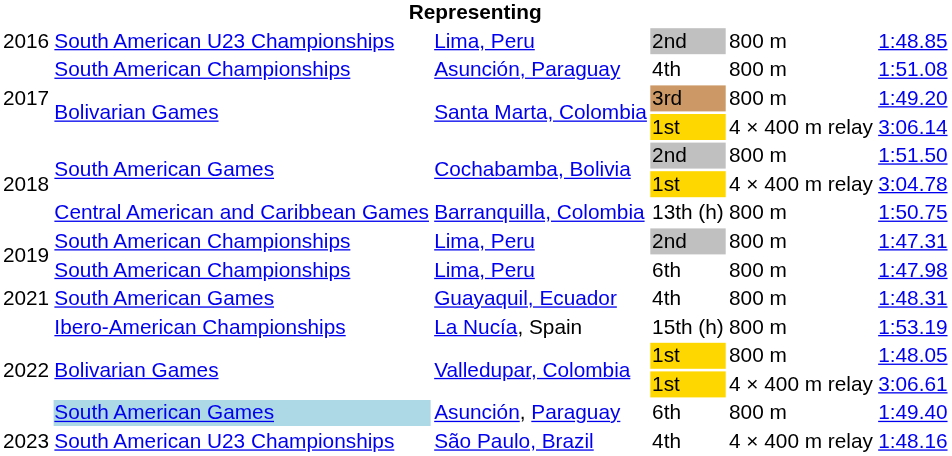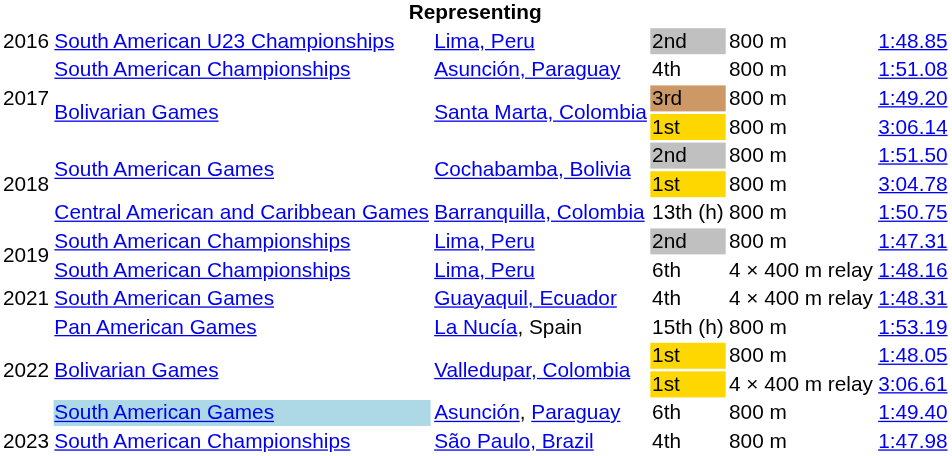 <table>
 <tr>
 <th colspan="6">Representing </th>
 </tr>
 <tr>
 <td>2016</td>
 <td><a href='#'>South American U23 Championships</a></td>
 <td><a href='#'>Lima, Peru</a></td>
 <td bgcolor=silver>2nd</td>
 <td>800 m</td>
 <td><a href='#'>1:48.85</a></td>
 </tr>
 <tr>
 <td rowspan=3>2017</td>
 <td><a href='#'>South American Championships</a></td>
 <td><a href='#'>Asunción, Paraguay</a></td>
 <td>4th</td>
 <td>800 m</td>
 <td><a href='#'>1:51.08</a></td>
 </tr>
 <tr>
 <td rowspan=2><a href='#'>Bolivarian Games</a></td>
 <td rowspan=2><a href='#'>Santa Marta, Colombia</a></td>
 <td bgcolor=cc9966>3rd</td>
 <td>800 m</td>
 <td><a href='#'>1:49.20</a></td>
 </tr>
 <tr>
 <td bgcolor=gold>1st</td>
-<td>4 × 400 m relay</td>
+<td>800 m</td>
 <td><a href='#'>3:06.14</a></td>
 </tr>
 <tr>
 <td rowspan=3>2018</td>
 <td rowspan=2><a href='#'>South American Games</a></td>
 <td rowspan=2><a href='#'>Cochabamba, Bolivia</a></td>
 <td bgcolor=silver>2nd</td>
 <td>800 m</td>
 <td><a href='#'>1:51.50</a></td>
 </tr>
 <tr>
 <td bgcolor=gold>1st</td>
-<td>4 × 400 m relay</td>
+<td>800 m</td>
 <td><a href='#'>3:04.78</a></td>
 </tr>
 <tr>
 <td><a href='#'>Central American and Caribbean Games</a></td>
 <td><a href='#'>Barranquilla, Colombia</a></td>
 <td>13th (h)</td>
 <td>800 m</td>
 <td><a href='#'>1:50.75</a></td>
 </tr>
 <tr>
 <td rowspan=2>2019</td>
 <td><a href='#'>South American Championships</a></td>
 <td><a href='#'>Lima, Peru</a></td>
 <td bgcolor=silver>2nd</td>
 <td>800 m</td>
 <td><a href='#'>1:47.31</a></td>
 </tr>
 <tr>
 <td><a href='#'>South American Championships</a></td>
 <td><a href='#'>Lima, Peru</a></td>
 <td>6th</td>
-<td>800 m</td>
-<td><a href='#'>1:47.98</a></td>
+<td>4 × 400 m relay</td>
+<td><a href='#'>1:48.16</a></td>
 </tr>
 <tr>
 <td>2021</td>
 <td><a href='#'>South American Games</a></td>
 <td><a href='#'>Guayaquil, Ecuador</a></td>
 <td>4th</td>
-<td>800 m</td>
+<td>4 × 400 m relay</td>
 <td><a href='#'>1:48.31</a></td>
 </tr>
 <tr>
 <td rowspan=4>2022</td>
-<td><a href='#'>Ibero-American Championships</a></td>
+<td><a href='#'>Pan American Games</a></td>
 <td><a href='#'>La Nucía</a>, Spain</td>
 <td>15th (h)</td>
 <td>800 m</td>
 <td><a href='#'>1:53.19</a></td>
 </tr>
 <tr>
 <td rowspan=2><a href='#'>Bolivarian Games</a></td>
 <td rowspan=2><a href='#'>Valledupar, Colombia</a></td>
 <td bgcolor=gold>1st</td>
 <td>800 m</td>
 <td><a href='#'>1:48.05</a></td>
 </tr>
 <tr>
 <td bgcolor=gold>1st</td>
 <td>4 × 400 m relay</td>
 <td><a href='#'>3:06.61</a></td>
 </tr>
 <tr>
 <td style="background: lightblue;"><a href='#'>South American Games</a></td>
 <td><a href='#'>Asunción</a>, <a href='#'>Paraguay</a></td>
 <td>6th</td>
 <td>800 m</td>
 <td><a href='#'>1:49.40</a></td>
 </tr>
 <tr>
 <td>2023</td>
-<td><a href='#'>South American U23 Championships</a></td>
+<td><a href='#'>South American Championships</a></td>
 <td><a href='#'>São Paulo, Brazil</a></td>
 <td>4th</td>
-<td>4 × 400 m relay</td>
-<td><a href='#'>1:48.16</a></td>
+<td>800 m</td>
+<td><a href='#'>1:47.98</a></td>
 </tr>
 </table>
